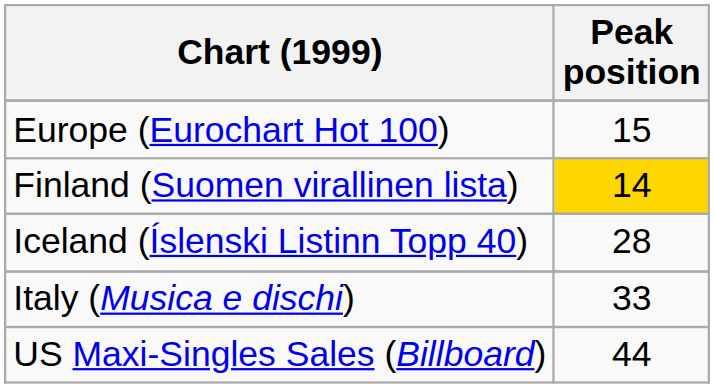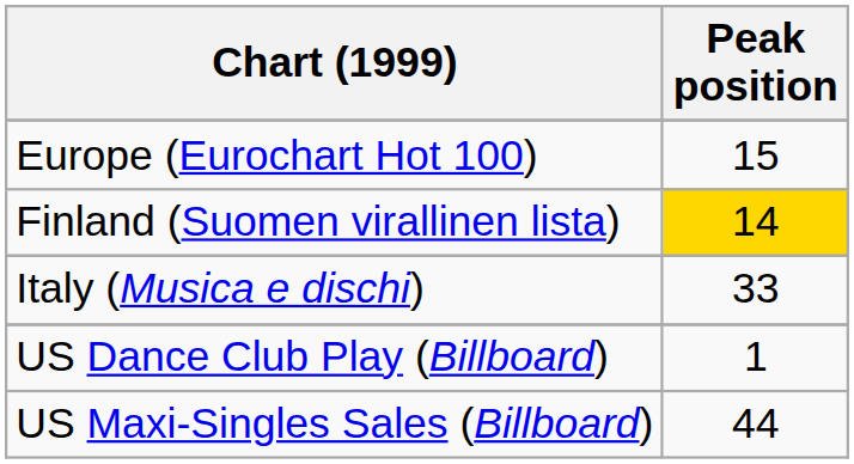 <table class="wikitable sortable">
 <tr>
 <th>Chart (1999)</th>
 <th>Peak<br>position</th>
 </tr>
 <tr>
 </tr>
 <tr>
 </tr>
 <tr>
 </tr>
 <tr>
 </tr>
 <tr>
 <td>Europe (<a href='#'>Eurochart Hot 100</a>)</td>
 <td align="center">15</td>
 </tr>
 <tr>
 <td>Finland (<a href='#'>Suomen virallinen lista</a>)</td>
 <td align="center" style="background: gold;">14</td>
 </tr>
 <tr>
 </tr>
 <tr>
-</tr>
-<tr>
-<td>Iceland (<a href='#'>Íslenski Listinn Topp 40</a>)</td>
-<td align="center">28</td>
 </tr>
 <tr>
 </tr>
 <tr>
 <td>Italy (<em><a href='#'>Musica e dischi</a></em>)</td>
 <td align="center">33</td>
 </tr>
 <tr>
 </tr>
 <tr>
 </tr>
 <tr>
 </tr>
 <tr>
 </tr>
 <tr>
 </tr>
 <tr>
 </tr>
 <tr>
 </tr>
 <tr>
 </tr>
 <tr>
 </tr>
 <tr>
 </tr>
 <tr>
+<td>US <a href='#'>Dance Club Play</a> (<em><a href='#'>Billboard</a></em>)</td>
+<td align="center">1</td>
+</tr>
+<tr>
 <td>US <a href='#'>Maxi-Singles Sales</a> (<em><a href='#'>Billboard</a></em>)</td>
 <td align="center">44</td>
 </tr>
 </table>
